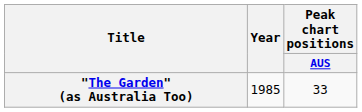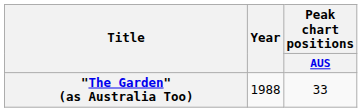 <table class="wikitable plainrowheaders" style="text-align:center;" border="1">
 <tr>
 <th scope="col" rowspan="2" style="width:19em;">Title</th>
 <th scope="col" rowspan="2" style="width:1em;">Year</th>
 <th scope="col" colspan="1">Peak chart positions</th>
 </tr>
 <tr>
 <th scope="col" style="width:3em;font-size:90%;"><a href='#'>AUS</a><br></th>
 </tr>
 <tr>
 <th scope="row">"<a href='#'>The Garden</a>"<br><span>(as Australia Too)</span></th>
-<td>1985</td>
+<td>1988</td>
 <td>33</td>
 </tr>
 </table>
